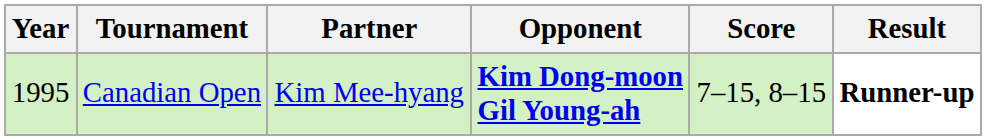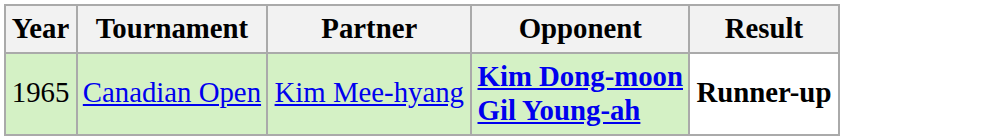 <table class="sortable wikitable" style="font-size: 90%;">
 <tr>
 <th>Year</th>
 <th>Tournament</th>
 <th>Partner</th>
 <th>Opponent</th>
-<th>Score</th>
 <th>Result</th>
 </tr>
 <tr style="background:#D4F1C5">
-<td align="center">1995</td>
+<td align="center">1965</td>
 <td align="left"><a href='#'>Canadian Open</a></td>
 <td align="left"> <a href='#'>Kim Mee-hyang</a></td>
 <td align="left"><strong> <a href='#'>Kim Dong-moon</a> <br>  <a href='#'>Gil Young-ah</a></strong></td>
-<td align="left">7–15, 8–15</td>
 <td style="text-align:left; background:white"> <strong>Runner-up</strong></td>
 </tr>
 </table>
